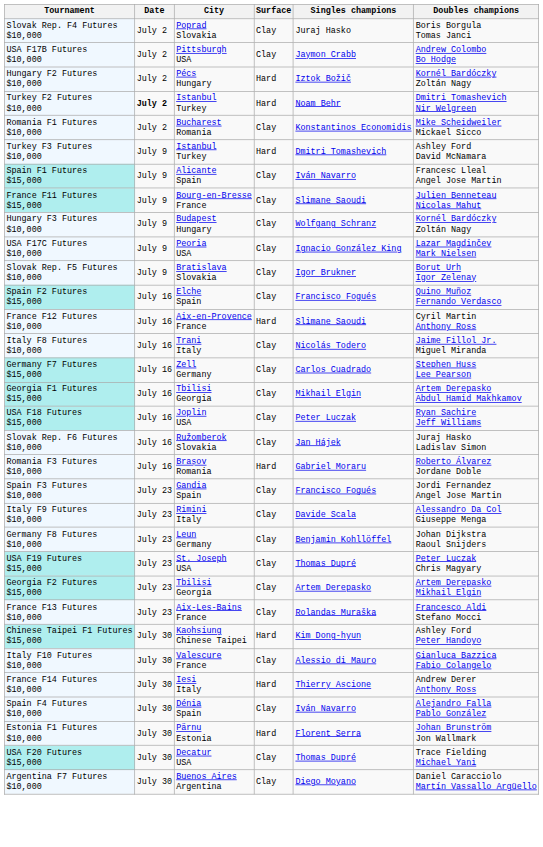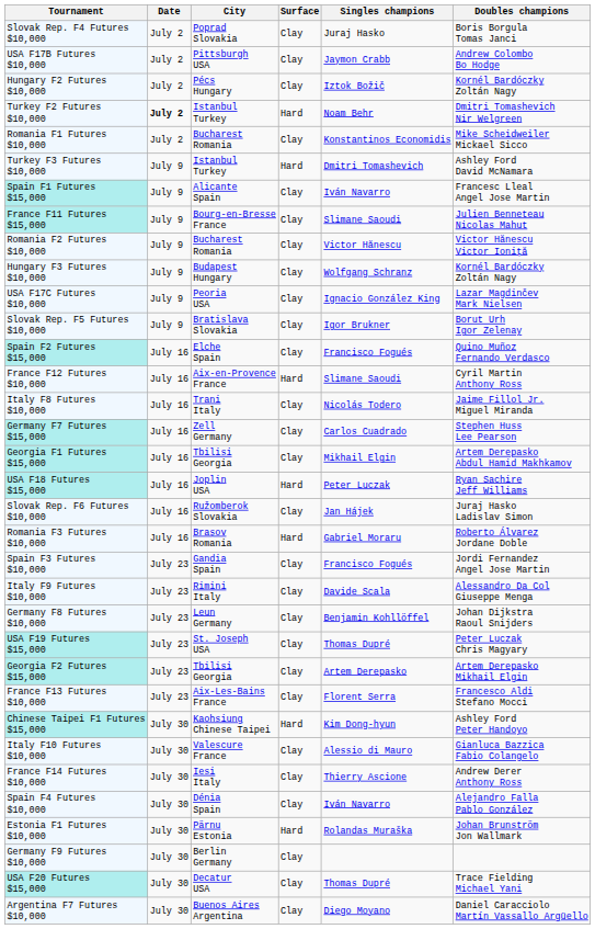 <table class="sortable wikitable" style="font-size:90%">
 <tr>
 <th>Tournament</th>
 <th>Date</th>
 <th>City</th>
 <th>Surface</th>
 <th>Singles champions</th>
 <th>Doubles champions</th>
 </tr>
 <tr>
 <td style="background:#f0f8ff;">Slovak Rep. F4 Futures<br>$10,000</td>
 <td>July 2</td>
 <td><a href='#'>Poprad</a><br>Slovakia</td>
 <td>Clay</td>
 <td> Juraj Hasko</td>
 <td> Boris Borgula <br> Tomas Janci</td>
 </tr>
 <tr>
 <td style="background:#f0f8ff;">USA F17B Futures<br>$10,000</td>
 <td>July 2</td>
 <td><a href='#'>Pittsburgh</a><br>USA</td>
 <td>Clay</td>
 <td> <a href='#'>Jaymon Crabb</a></td>
 <td> <a href='#'>Andrew Colombo</a> <br> <a href='#'>Bo Hodge</a></td>
 </tr>
 <tr>
 <td style="background:#f0f8ff;">Hungary F2 Futures<br>$10,000</td>
 <td>July 2</td>
 <td><a href='#'>Pécs</a><br>Hungary</td>
-<td>Hard</td>
+<td>Clay</td>
 <td> <a href='#'>Iztok Božič</a></td>
 <td> <a href='#'>Kornél Bardóczky</a><br> Zoltán Nagy</td>
 </tr>
 <tr>
 <td style="background:#f0f8ff;">Turkey F2 Futures<br>$10,000</td>
 <td><strong>July 2</strong></td>
 <td><a href='#'>Istanbul</a><br>Turkey</td>
 <td>Hard</td>
 <td> <a href='#'>Noam Behr</a></td>
 <td> <a href='#'>Dmitri Tomashevich</a> <br> <a href='#'>Nir Welgreen</a></td>
 </tr>
 <tr>
 <td style="background:#f0f8ff;">Romania F1 Futures<br>$10,000</td>
 <td>July 2</td>
 <td><a href='#'>Bucharest</a><br>Romania</td>
 <td>Clay</td>
 <td> <a href='#'>Konstantinos Economidis</a></td>
 <td> <a href='#'>Mike Scheidweiler</a> <br> Mickael Sicco</td>
 </tr>
 <tr>
 <td style="background:#f0f8ff;">Turkey F3 Futures<br>$10,000</td>
 <td>July 9</td>
 <td><a href='#'>Istanbul</a><br>Turkey</td>
 <td>Hard</td>
 <td> <a href='#'>Dmitri Tomashevich</a></td>
 <td> Ashley Ford <br> David McNamara</td>
 </tr>
 <tr>
 <td style="background:#afeeee;">Spain F1 Futures<br>$15,000</td>
 <td>July 9</td>
 <td><a href='#'>Alicante</a><br>Spain</td>
 <td>Clay</td>
 <td> <a href='#'>Iván Navarro</a></td>
 <td> Francesc Lleal <br> Angel Jose Martin</td>
 </tr>
 <tr>
 <td style="background:#afeeee;">France F11 Futures<br>$15,000</td>
 <td>July 9</td>
 <td><a href='#'>Bourg-en-Bresse</a><br>France</td>
 <td>Clay</td>
 <td> <a href='#'>Slimane Saoudi</a></td>
 <td> <a href='#'>Julien Benneteau</a> <br> <a href='#'>Nicolas Mahut</a></td>
+</tr>
+<tr>
+<td style="background:#f0f8ff;">Romania F2 Futures<br>$10,000</td>
+<td>July 9</td>
+<td><a href='#'>Bucharest</a><br>Romania</td>
+<td>Clay</td>
+<td> <a href='#'>Victor Hănescu</a></td>
+<td> <a href='#'>Victor Hănescu</a> <br> <a href='#'>Victor Ioniță</a></td>
 </tr>
 <tr>
 <td style="background:#f0f8ff;">Hungary F3 Futures<br>$10,000</td>
 <td>July 9</td>
 <td><a href='#'>Budapest</a><br>Hungary</td>
 <td>Clay</td>
 <td> <a href='#'>Wolfgang Schranz</a></td>
 <td> <a href='#'>Kornél Bardóczky</a><br> Zoltán Nagy</td>
 </tr>
 <tr>
 <td style="background:#f0f8ff;">USA F17C Futures<br>$10,000</td>
 <td>July 9</td>
 <td><a href='#'>Peoria</a><br>USA</td>
 <td>Clay</td>
 <td> <a href='#'>Ignacio González King</a></td>
 <td> <a href='#'>Lazar Magdinčev</a> <br> <a href='#'>Mark Nielsen</a></td>
 </tr>
 <tr>
 <td style="background:#f0f8ff;">Slovak Rep. F5 Futures<br>$10,000</td>
 <td>July 9</td>
 <td><a href='#'>Bratislava</a><br>Slovakia</td>
 <td>Clay</td>
 <td> <a href='#'>Igor Brukner</a></td>
 <td> <a href='#'>Borut Urh</a> <br> <a href='#'>Igor Zelenay</a></td>
 </tr>
 <tr>
 <td style="background:#afeeee;">Spain F2 Futures<br>$15,000</td>
 <td>July 16</td>
 <td><a href='#'>Elche</a><br>Spain</td>
 <td>Clay</td>
 <td> <a href='#'>Francisco Fogués</a></td>
 <td> <a href='#'>Quino Muñoz</a> <br> <a href='#'>Fernando Verdasco</a></td>
 </tr>
 <tr>
 <td style="background:#f0f8ff;">France F12 Futures<br>$10,000</td>
 <td>July 16</td>
 <td><a href='#'>Aix-en-Provence</a><br>France</td>
 <td>Hard</td>
 <td> <a href='#'>Slimane Saoudi</a></td>
 <td> Cyril Martin <br> <a href='#'>Anthony Ross</a></td>
 </tr>
 <tr>
 <td style="background:#f0f8ff;">Italy F8 Futures<br>$10,000</td>
 <td>July 16</td>
 <td><a href='#'>Trani</a><br>Italy</td>
 <td>Clay</td>
 <td> <a href='#'>Nicolás Todero</a></td>
 <td> <a href='#'>Jaime Fillol Jr.</a><br> Miguel Miranda</td>
 </tr>
 <tr>
 <td style="background:#afeeee;">Germany F7 Futures<br>$15,000</td>
 <td>July 16</td>
 <td><a href='#'>Zell</a><br>Germany</td>
 <td>Clay</td>
 <td> <a href='#'>Carlos Cuadrado</a></td>
 <td> <a href='#'>Stephen Huss</a> <br> <a href='#'>Lee Pearson</a></td>
 </tr>
 <tr>
 <td style="background:#afeeee;">Georgia F1 Futures<br>$15,000</td>
 <td>July 16</td>
 <td><a href='#'>Tbilisi</a><br>Georgia</td>
 <td>Clay</td>
 <td> <a href='#'>Mikhail Elgin</a></td>
 <td> <a href='#'>Artem Derepasko</a> <br> <a href='#'>Abdul Hamid Makhkamov</a></td>
 </tr>
 <tr>
 <td style="background:#afeeee;">USA F18 Futures<br>$15,000</td>
 <td>July 16</td>
 <td><a href='#'>Joplin</a><br>USA</td>
-<td>Clay</td>
+<td>Hard</td>
 <td> <a href='#'>Peter Luczak</a></td>
 <td> <a href='#'>Ryan Sachire</a> <br> <a href='#'>Jeff Williams</a></td>
 </tr>
 <tr>
 <td style="background:#f0f8ff;">Slovak Rep. F6 Futures<br>$10,000</td>
 <td>July 16</td>
 <td><a href='#'>Ružomberok</a><br>Slovakia</td>
 <td>Clay</td>
 <td> <a href='#'>Jan Hájek</a></td>
 <td> Juraj Hasko <br> Ladislav Simon</td>
 </tr>
 <tr>
 <td style="background:#f0f8ff;">Romania F3 Futures<br>$10,000</td>
 <td>July 16</td>
 <td><a href='#'>Brașov</a><br>Romania</td>
 <td>Hard</td>
 <td> <a href='#'>Gabriel Moraru</a></td>
 <td> <a href='#'>Roberto Álvarez</a> <br> Jordane Doble</td>
 </tr>
 <tr>
 <td style="background:#f0f8ff;">Spain F3 Futures<br>$10,000</td>
 <td>July 23</td>
 <td><a href='#'>Gandia</a><br>Spain</td>
 <td>Clay</td>
 <td> <a href='#'>Francisco Fogués</a></td>
 <td> Jordi Fernandez <br> Angel Jose Martin</td>
 </tr>
 <tr>
 <td style="background:#f0f8ff;">Italy F9 Futures<br>$10,000</td>
 <td>July 23</td>
 <td><a href='#'>Rimini</a><br>Italy</td>
 <td>Clay</td>
 <td> <a href='#'>Davide Scala</a></td>
 <td> <a href='#'>Alessandro Da Col</a> <br> Giuseppe Menga</td>
 </tr>
 <tr>
 <td style="background:#f0f8ff;">Germany F8 Futures<br>$10,000</td>
 <td>July 23</td>
 <td><a href='#'>Leun</a><br>Germany</td>
 <td>Clay</td>
 <td> <a href='#'>Benjamin Kohllöffel</a></td>
 <td> Johan Dijkstra <br> Raoul Snijders</td>
 </tr>
 <tr>
 <td style="background:#afeeee;">USA F19 Futures<br>$15,000</td>
 <td>July 23</td>
 <td><a href='#'>St. Joseph</a><br>USA</td>
 <td>Clay</td>
 <td> <a href='#'>Thomas Dupré</a></td>
 <td> <a href='#'>Peter Luczak</a> <br> Chris Magyary</td>
 </tr>
 <tr>
 <td style="background:#afeeee;">Georgia F2 Futures<br>$15,000</td>
 <td>July 23</td>
 <td><a href='#'>Tbilisi</a><br>Georgia</td>
 <td>Clay</td>
 <td> <a href='#'>Artem Derepasko</a></td>
 <td> <a href='#'>Artem Derepasko</a> <br> <a href='#'>Mikhail Elgin</a></td>
 </tr>
 <tr>
 <td style="background:#f0f8ff;">France F13 Futures<br>$10,000</td>
 <td>July 23</td>
 <td><a href='#'>Aix-Les-Bains</a><br>France</td>
 <td>Clay</td>
-<td> <a href='#'>Rolandas Muraška</a></td>
+<td> <a href='#'>Florent Serra</a></td>
 <td> <a href='#'>Francesco Aldi</a> <br> Stefano Mocci</td>
 </tr>
 <tr>
 <td style="background:#afeeee;">Chinese Taipei F1 Futures<br>$15,000</td>
 <td>July 30</td>
 <td><a href='#'>Kaohsiung</a><br>Chinese Taipei</td>
 <td>Hard</td>
 <td> <a href='#'>Kim Dong-hyun</a></td>
 <td> Ashley Ford <br> <a href='#'>Peter Handoyo</a></td>
 </tr>
 <tr>
 <td style="background:#f0f8ff;">Italy F10 Futures<br>$10,000</td>
 <td>July 30</td>
 <td><a href='#'>Valescure</a><br>France</td>
 <td>Clay</td>
 <td> <a href='#'>Alessio di Mauro</a></td>
 <td> <a href='#'>Gianluca Bazzica</a> <br> <a href='#'>Fabio Colangelo</a></td>
 </tr>
 <tr>
 <td style="background:#f0f8ff;">France F14 Futures<br>$10,000</td>
 <td>July 30</td>
 <td><a href='#'>Iesi</a><br>Italy</td>
-<td>Hard</td>
+<td>Clay</td>
 <td> <a href='#'>Thierry Ascione</a></td>
 <td> Andrew Derer <br> <a href='#'>Anthony Ross</a></td>
 </tr>
 <tr>
 <td style="background:#f0f8ff;">Spain F4 Futures<br>$10,000</td>
 <td>July 30</td>
 <td><a href='#'>Dénia</a><br>Spain</td>
 <td>Clay</td>
 <td> <a href='#'>Iván Navarro</a></td>
 <td> <a href='#'>Alejandro Falla</a> <br> <a href='#'>Pablo González</a></td>
 </tr>
 <tr>
 <td style="background:#f0f8ff;">Estonia F1 Futures<br>$10,000</td>
 <td>July 30</td>
 <td><a href='#'>Pärnu</a><br>Estonia</td>
 <td>Hard</td>
-<td> <a href='#'>Florent Serra</a></td>
+<td> <a href='#'>Rolandas Muraška</a></td>
 <td> <a href='#'>Johan Brunström</a> <br> Jon Wallmark</td>
+</tr>
+<tr>
+<td style="background:#f0f8ff;">Germany F9 Futures<br>$10,000</td>
+<td>July 30</td>
+<td>Berlin<br>Germany</td>
+<td>Clay</td>
+<td></td>
+<td></td>
 </tr>
 <tr>
 <td style="background:#afeeee;">USA F20 Futures<br>$15,000</td>
 <td>July 30</td>
 <td><a href='#'>Decatur</a><br>USA</td>
 <td>Clay</td>
 <td> <a href='#'>Thomas Dupré</a></td>
 <td> Trace Fielding <br> <a href='#'>Michael Yani</a></td>
 </tr>
 <tr>
 <td style="background:#f0f8ff;">Argentina F7 Futures<br>$10,000</td>
 <td>July 30</td>
 <td><a href='#'>Buenos Aires</a><br>Argentina</td>
 <td>Clay</td>
 <td> <a href='#'>Diego Moyano</a></td>
 <td> Daniel Caracciolo <br> <a href='#'>Martín Vassallo Argüello</a></td>
 </tr>
 </table>
